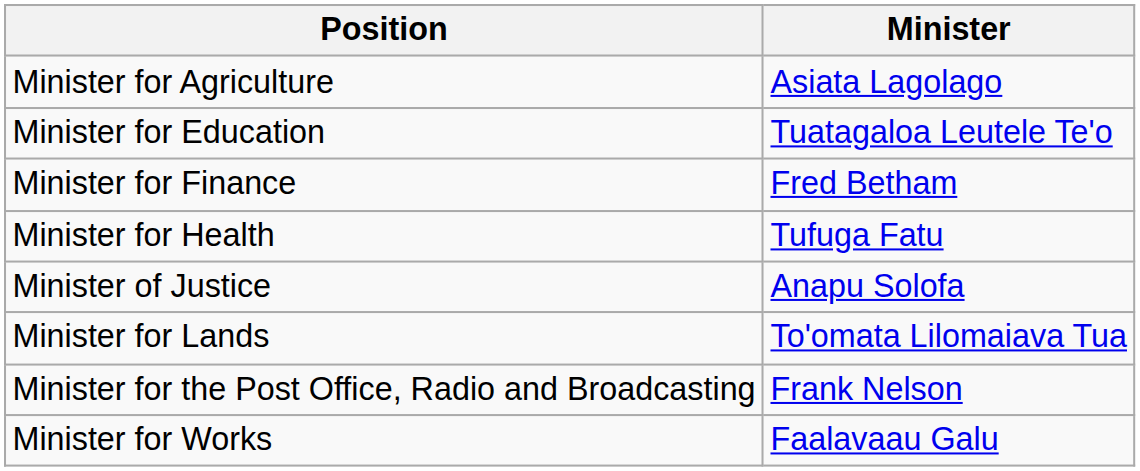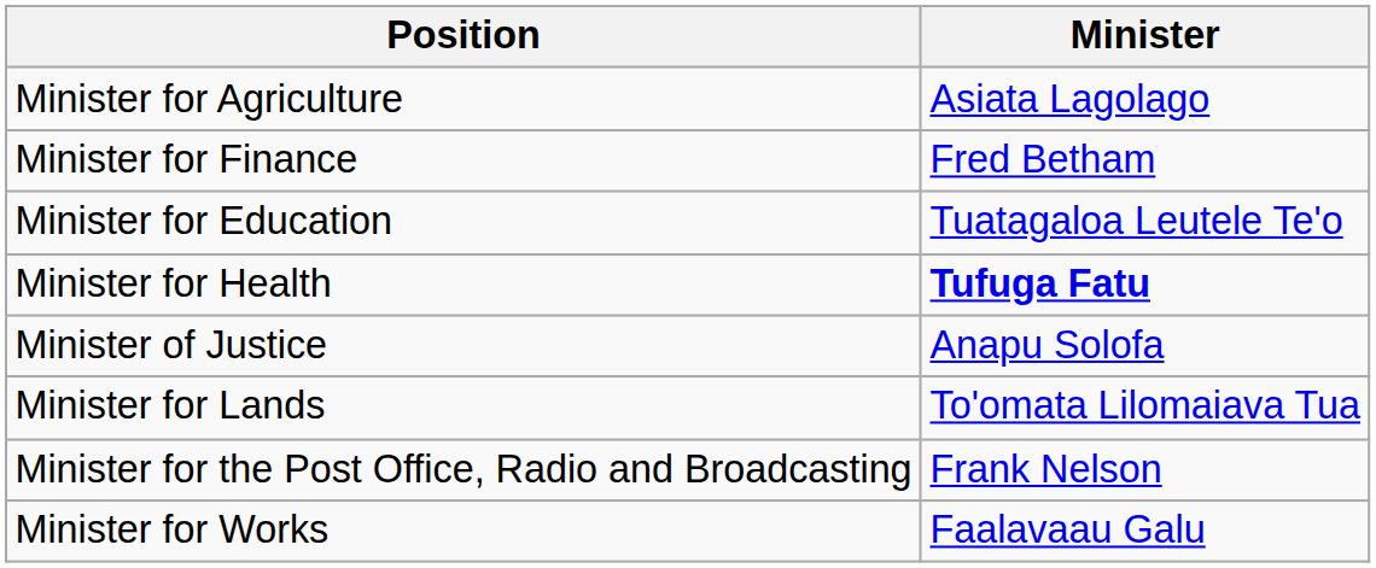 <table class=wikitable>
 <tr>
 <th>Position</th>
 <th>Minister</th>
 </tr>
 <tr>
 <td>Minister for Agriculture</td>
 <td><a href='#'>Asiata Lagolago</a></td>
 </tr>
 <tr>
+<td>Minister for Finance</td>
+<td><a href='#'>Fred Betham</a></td>
+</tr>
+<tr>
 <td>Minister for Education</td>
 <td><a href='#'>Tuatagaloa Leutele Te'o</a></td>
 </tr>
 <tr>
-<td>Minister for Finance</td>
-<td><a href='#'>Fred Betham</a></td>
-</tr>
-<tr>
 <td>Minister for Health</td>
-<td><a href='#'>Tufuga Fatu</a></td>
+<td><strong><a href='#'>Tufuga Fatu</a></strong></td>
 </tr>
 <tr>
 <td>Minister of Justice</td>
 <td><a href='#'>Anapu Solofa</a></td>
 </tr>
 <tr>
 <td>Minister for Lands</td>
 <td><a href='#'>To'omata Lilomaiava Tua</a></td>
 </tr>
 <tr>
 <td>Minister for the Post Office, Radio and Broadcasting</td>
 <td><a href='#'>Frank Nelson</a></td>
 </tr>
 <tr>
 <td>Minister for Works</td>
 <td><a href='#'>Faalavaau Galu</a></td>
 </tr>
 </table>
